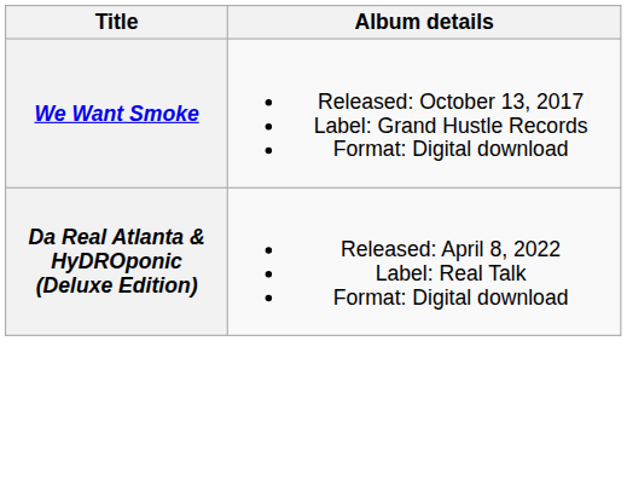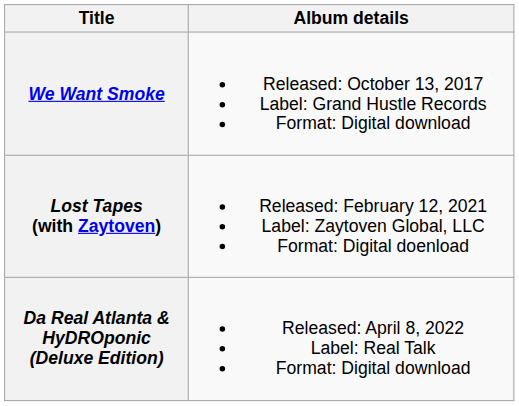 <table class=wikitable plainrowheaders" style="text-align:center">
 <tr>
 <th scope="col" style="width:10em;">Title</th>
 <th scope="col" style="width:18em;">Album details</th>
 </tr>
 <tr>
 <th scope="row"><em><a href='#'>We Want Smoke</a></em><br></th>
 <td><br><ul><li>Released: October 13, 2017</li><li>Label: Grand Hustle Records</li><li>Format: Digital download</li></ul></td>
 </tr>
 <tr>
+<th scope="row"><em>Lost Tapes</em><br><span>(with <a href='#'>Zaytoven</a>)</span></th>
+<td><br><ul><li>Released: February 12, 2021</li><li>Label: Zaytoven Global, LLC</li><li>Format: Digital doenload</li></ul></td>
+</tr>
+<tr>
 <th scope="row"><em>Da Real Atlanta & HyDROponic (Deluxe Edition)</em><br></th>
 <td><br><ul><li>Released: April 8, 2022</li><li>Label: Real Talk</li><li>Format: Digital download</li></ul></td>
 </tr>
 </table>
